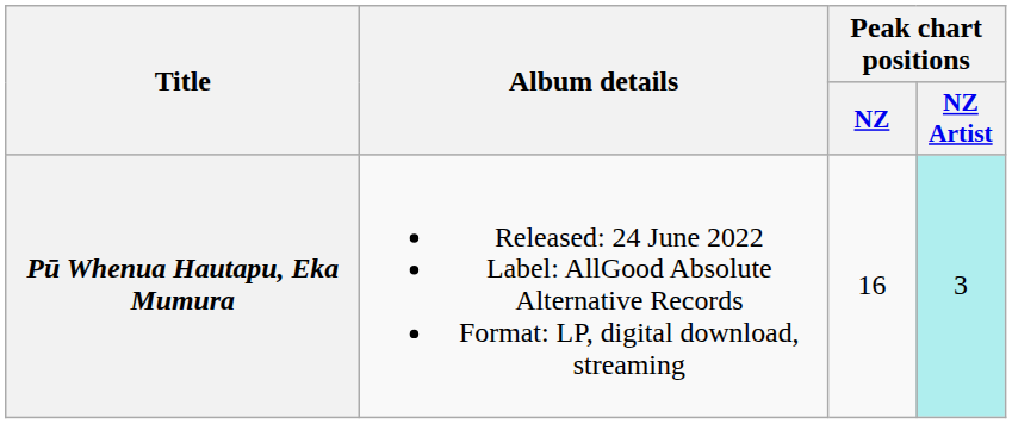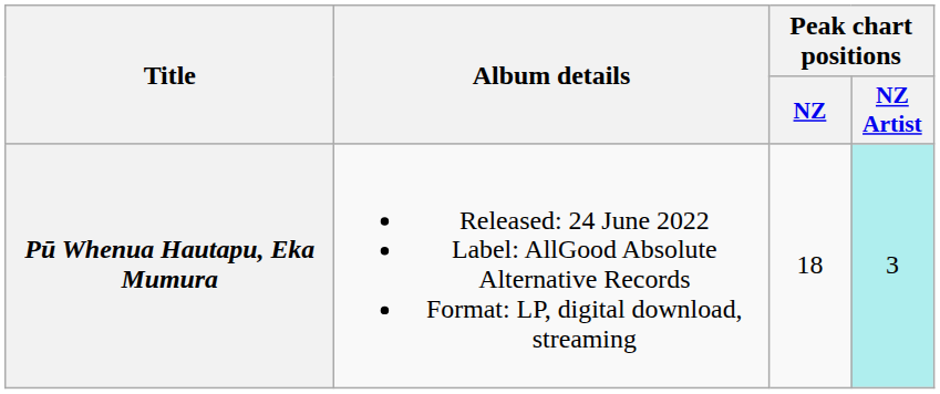 <table class="wikitable plainrowheaders" style="text-align:center;">
 <tr>
 <th scope="col" rowspan="2" style="width:12em;">Title</th>
 <th scope="col" rowspan="2" style="width:16em;">Album details</th>
 <th scope="col" colspan="2">Peak chart positions</th>
 </tr>
 <tr>
 <th scope="col" style="width:3em;font-size:90%;"><a href='#'>NZ</a><br></th>
 <th scope="col" style="width:3em;font-size:90%;"><a href='#'>NZ<br>Artist</a><br></th>
 </tr>
 <tr>
 <th scope="row"><em>Pū Whenua Hautapu, Eka Mumura</em><br></th>
 <td><br><ul><li>Released: 24 June 2022</li><li>Label: AllGood Absolute Alternative Records</li><li>Format: LP, digital download, streaming</li></ul></td>
-<td>16</td>
+<td>18</td>
 <td style="background: paleturquoise;">3</td>
 </tr>
 </table>
